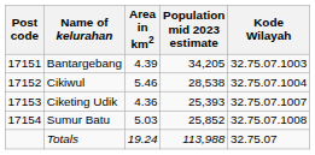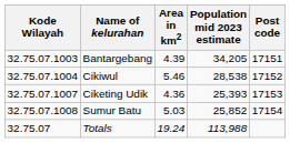 <table class="wikitable">
 <tr>
-<th>Post<br>code</th>
+<th>Kode <br>Wilayah</th>
 <th>Name of <br> <em>kelurahan</em></th>
 <th>Area <br>in <br>km<sup>2</sup></th>
 <th>Population<br>mid 2023<br>estimate</th>
-<th>Kode <br>Wilayah</th>
+<th>Post<br>code</th>
 </tr>
 <tr>
-<td>17151</td>
+<td>32.75.07.1003</td>
 <td>Bantargebang</td>
 <td align="right">4.39</td>
 <td align="right">34,205</td>
-<td>32.75.07.1003</td>
+<td>17151</td>
 </tr>
 <tr>
-<td>17152</td>
+<td>32.75.07.1004</td>
 <td>Cikiwul</td>
 <td align="right">5.46</td>
 <td align="right">28,538</td>
-<td>32.75.07.1004</td>
+<td>17152</td>
 </tr>
 <tr>
-<td>17153</td>
+<td>32.75.07.1007</td>
 <td>Ciketing Udik</td>
 <td align="right">4.36</td>
 <td align="right">25,393</td>
-<td>32.75.07.1007</td>
+<td>17153</td>
 </tr>
 <tr>
-<td>17154</td>
+<td>32.75.07.1008</td>
 <td>Sumur Batu</td>
 <td align="right">5.03</td>
 <td align="right">25,852</td>
-<td>32.75.07.1008</td>
+<td>17154</td>
 </tr>
 <tr>
-<td></td>
+<td>32.75.07</td>
 <td><em>Totals</em></td>
 <td align="right"><em>19.24</em></td>
 <td align="right"><em>113,988</em></td>
-<td>32.75.07</td>
+<td></td>
 </tr>
 </table>
